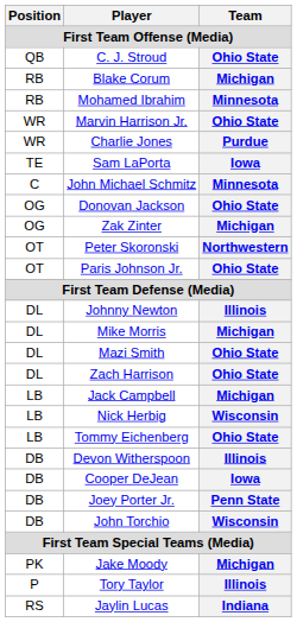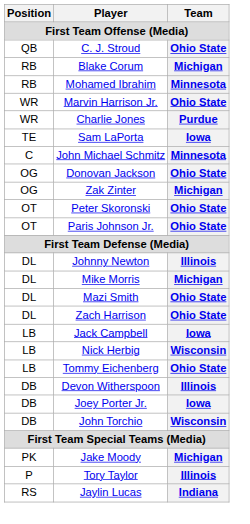 <table class="wikitable sortable">
 <tr>
 <th>Position</th>
 <th>Player</th>
 <th>Team</th>
 </tr>
 <tr>
 <td colspan="3" style="text-align:center; background:#ddd;"><strong>First Team Offense (Media)</strong></td>
 </tr>
 <tr style="text-align:center;">
 <td style="background:white">QB</td>
 <td style="background:white"><a href='#'>C. J. Stroud</a></td>
 <th><a href='#'>Ohio State</a></th>
 </tr>
 <tr style="text-align:center;">
 <td style="background:white">RB</td>
 <td style="background:white"><a href='#'>Blake Corum</a></td>
 <th><a href='#'>Michigan</a></th>
 </tr>
 <tr style="text-align:center;">
 <td style="background:white">RB</td>
 <td style="background:white"><a href='#'>Mohamed Ibrahim</a></td>
 <th><a href='#'>Minnesota</a></th>
 </tr>
 <tr style="text-align:center;">
 <td style="background:white">WR</td>
 <td style="background:white"><a href='#'>Marvin Harrison Jr.</a></td>
 <th><a href='#'>Ohio State</a></th>
 </tr>
 <tr style="text-align:center;">
 <td style="background:white">WR</td>
 <td style="background:white"><a href='#'>Charlie Jones</a></td>
 <th><a href='#'>Purdue</a></th>
 </tr>
 <tr style="text-align:center;">
 <td style="background:white">TE</td>
 <td style="background:white"><a href='#'>Sam LaPorta</a></td>
 <th><a href='#'>Iowa</a></th>
 </tr>
 <tr style="text-align:center;">
 <td style="background:white">C</td>
 <td style="background:white"><a href='#'>John Michael Schmitz</a></td>
 <th><a href='#'>Minnesota</a></th>
 </tr>
 <tr style="text-align:center;">
 <td style="background:white">OG</td>
 <td style="background:white"><a href='#'>Donovan Jackson</a></td>
 <th><a href='#'>Ohio State</a></th>
 </tr>
 <tr style="text-align:center;">
 <td style="background:white">OG</td>
 <td style="background:white"><a href='#'>Zak Zinter</a></td>
 <th><a href='#'>Michigan</a></th>
 </tr>
 <tr style="text-align:center;">
 <td style="background:white">OT</td>
 <td style="background:white"><a href='#'>Peter Skoronski</a></td>
-<th><a href='#'>Northwestern</a></th>
+<th><a href='#'>Ohio State</a></th>
 </tr>
 <tr style="text-align:center;">
 <td style="background:white">OT</td>
 <td style="background:white"><a href='#'>Paris Johnson Jr.</a></td>
 <th><a href='#'>Ohio State</a></th>
 </tr>
 <tr>
 <td colspan="3" style="text-align:center; background:#ddd;"><strong>First Team Defense (Media)</strong></td>
 </tr>
 <tr style="text-align:center;">
 <td style="background:white">DL</td>
 <td style="background:white"><a href='#'>Johnny Newton</a></td>
 <th><a href='#'>Illinois</a></th>
 </tr>
 <tr style="text-align:center;">
 <td style="background:white">DL</td>
 <td style="background:white"><a href='#'>Mike Morris</a></td>
 <th><a href='#'>Michigan</a></th>
 </tr>
 <tr style="text-align:center;">
 <td style="background:white">DL</td>
 <td style="background:white"><a href='#'>Mazi Smith</a></td>
 <th><a href='#'>Ohio State</a></th>
 </tr>
 <tr style="text-align:center;">
 <td style="background:white">DL</td>
 <td style="background:white"><a href='#'>Zach Harrison</a></td>
 <th><a href='#'>Ohio State</a></th>
 </tr>
 <tr style="text-align:center;">
 <td style="background:white">LB</td>
 <td style="background:white"><a href='#'>Jack Campbell</a></td>
-<th><a href='#'>Michigan</a></th>
+<th><a href='#'>Iowa</a></th>
 </tr>
 <tr style="text-align:center;">
 <td style="background:white">LB</td>
 <td style="background:white"><a href='#'>Nick Herbig</a></td>
 <th><a href='#'>Wisconsin</a></th>
 </tr>
 <tr style="text-align:center;">
 <td style="background:white">LB</td>
 <td style="background:white"><a href='#'>Tommy Eichenberg</a></td>
 <th><a href='#'>Ohio State</a></th>
 </tr>
 <tr style="text-align:center;">
 <td style="background:white">DB</td>
 <td style="background:white"><a href='#'>Devon Witherspoon</a></td>
 <th><a href='#'>Illinois</a></th>
 </tr>
 <tr style="text-align:center;">
 <td style="background:white">DB</td>
-<td style="background:white"><a href='#'>Cooper DeJean</a></td>
+<td style="background:white"><a href='#'>Joey Porter Jr.</a></td>
 <th><a href='#'>Iowa</a></th>
-</tr>
-<tr style="text-align:center;">
-<td style="background:white">DB</td>
-<td style="background:white"><a href='#'>Joey Porter Jr.</a></td>
-<th><a href='#'>Penn State</a></th>
 </tr>
 <tr style="text-align:center;">
 <td style="background:white">DB</td>
 <td style="background:white"><a href='#'>John Torchio</a></td>
 <th><a href='#'>Wisconsin</a></th>
 </tr>
 <tr>
 <td colspan="3" style="text-align:center; background:#ddd;"><strong>First Team Special Teams (Media)</strong></td>
 </tr>
 <tr style="text-align:center;">
 <td style="background:white">PK</td>
 <td style="background:white"><a href='#'>Jake Moody</a></td>
 <th><a href='#'>Michigan</a></th>
 </tr>
 <tr style="text-align:center;">
 <td style="background:white">P</td>
 <td style="background:white"><a href='#'>Tory Taylor</a></td>
 <th><a href='#'>Illinois</a></th>
 </tr>
 <tr style="text-align:center;">
 <td style="background:white">RS</td>
 <td style="background:white"><a href='#'>Jaylin Lucas</a></td>
 <th><a href='#'>Indiana</a></th>
 </tr>
 </table>
